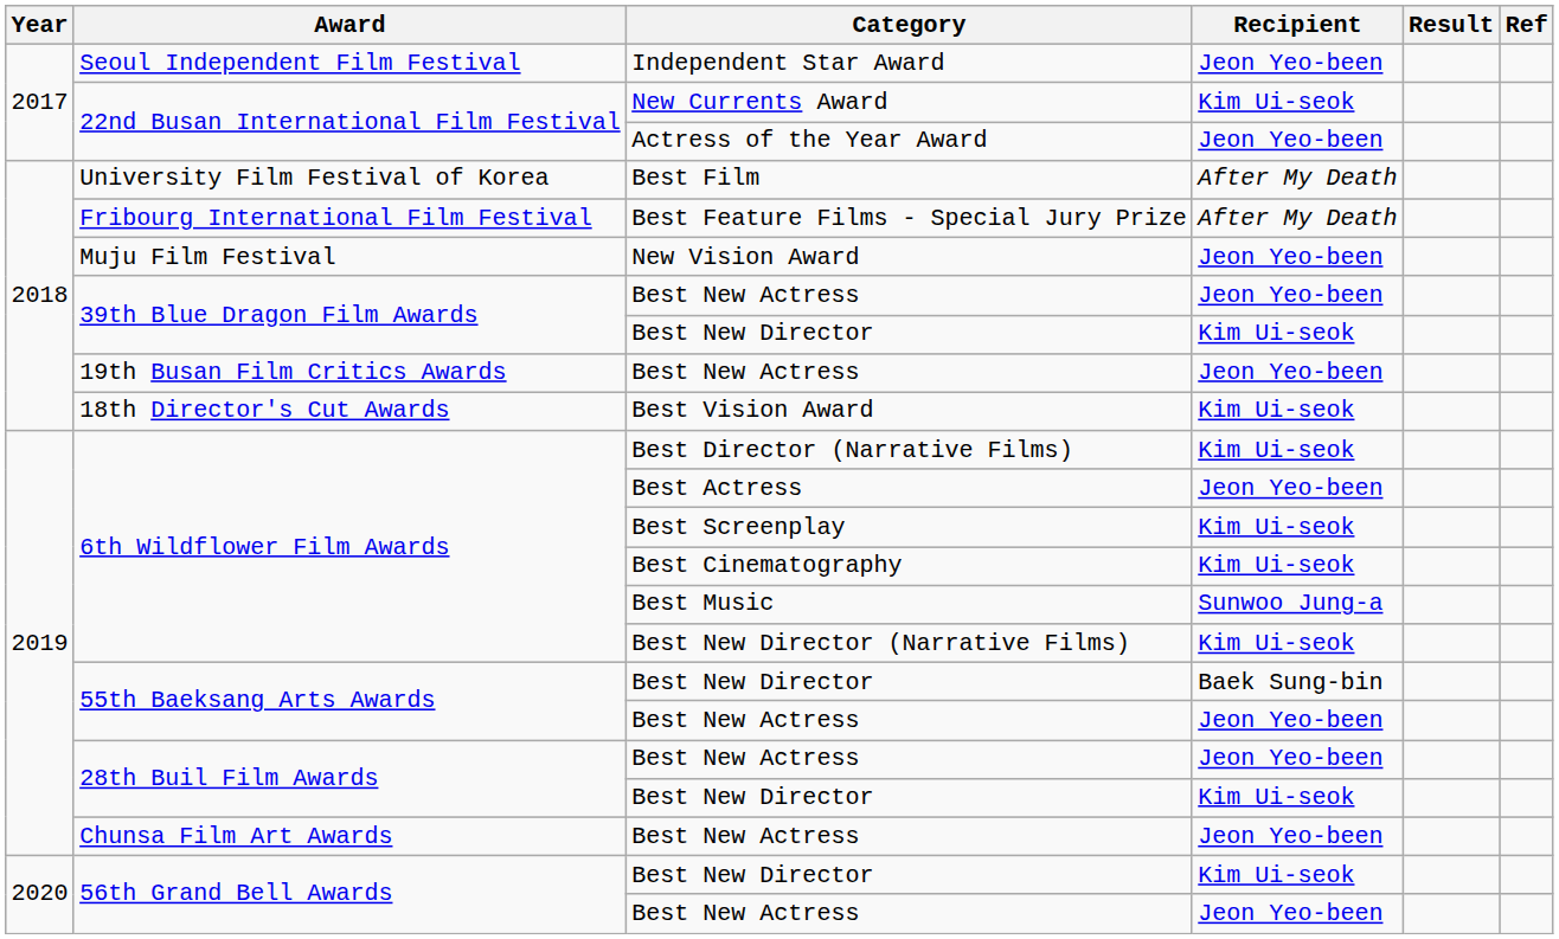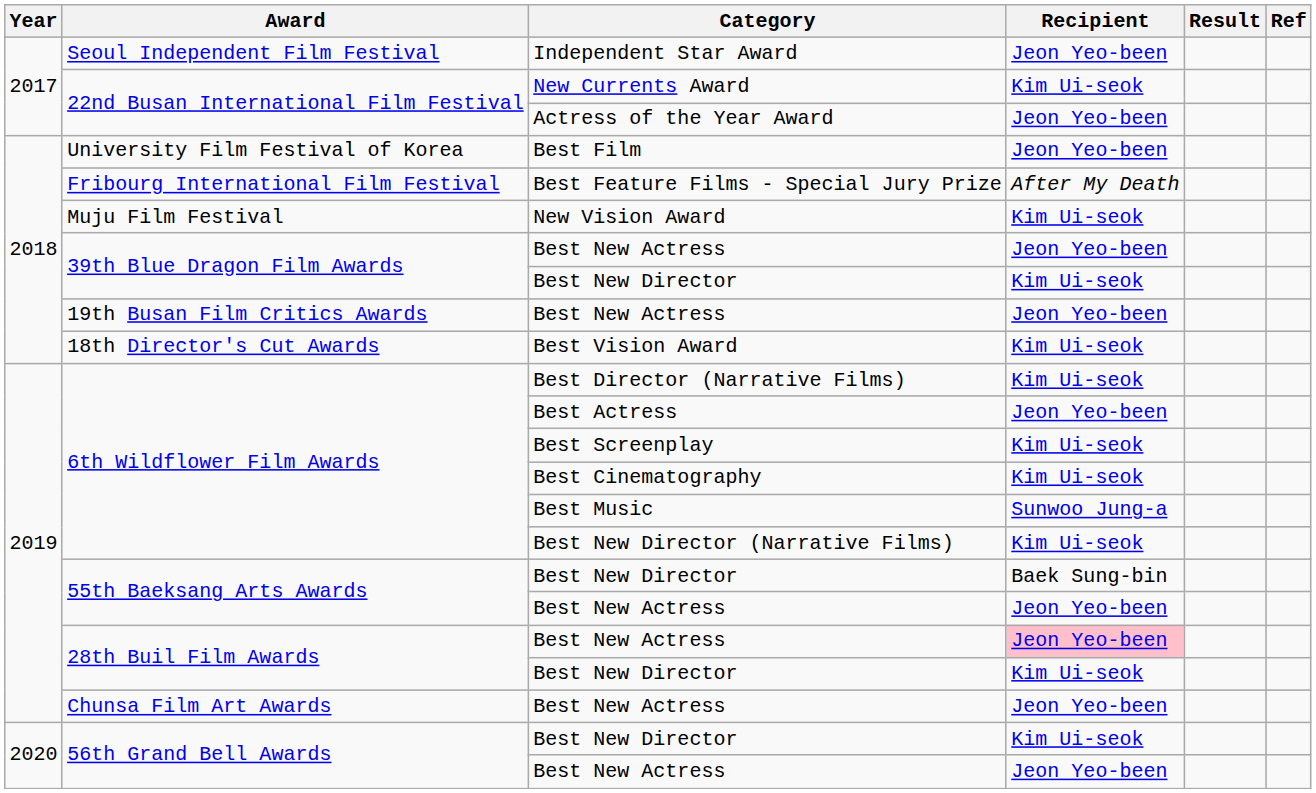 <table class="wikitable">
 <tr>
 <th>Year</th>
 <th>Award</th>
 <th>Category</th>
 <th>Recipient</th>
 <th>Result</th>
 <th>Ref</th>
 </tr>
 <tr>
 <td rowspan=3>2017</td>
 <td><a href='#'>Seoul Independent Film Festival</a></td>
 <td>Independent Star Award</td>
 <td><a href='#'>Jeon Yeo-been</a></td>
 <td></td>
 <td></td>
 </tr>
 <tr>
 <td rowspan=2><a href='#'>22nd Busan International Film Festival</a></td>
 <td><a href='#'>New Currents</a> Award</td>
 <td><a href='#'>Kim Ui-seok</a></td>
 <td></td>
 <td></td>
 </tr>
 <tr>
 <td>Actress of the Year Award</td>
 <td><a href='#'>Jeon Yeo-been</a></td>
 <td></td>
 <td></td>
 </tr>
 <tr>
 <td rowspan=7>2018</td>
 <td>University Film Festival of Korea</td>
 <td>Best Film</td>
-<td><em>After My Death</em></td>
+<td><a href='#'>Jeon Yeo-been</a></td>
 <td></td>
 <td></td>
 </tr>
 <tr>
 <td><a href='#'>Fribourg International Film Festival</a></td>
 <td>Best Feature Films - Special Jury Prize</td>
 <td><em>After My Death</em></td>
 <td></td>
 <td></td>
 </tr>
 <tr>
 <td>Muju Film Festival</td>
 <td>New Vision Award</td>
-<td><a href='#'>Jeon Yeo-been</a></td>
+<td><a href='#'>Kim Ui-seok</a></td>
 <td></td>
 <td></td>
 </tr>
 <tr>
 <td rowspan=2><a href='#'>39th Blue Dragon Film Awards</a></td>
 <td>Best New Actress</td>
 <td><a href='#'>Jeon Yeo-been</a></td>
 <td></td>
 <td></td>
 </tr>
 <tr>
 <td>Best New Director</td>
 <td><a href='#'>Kim Ui-seok</a></td>
 <td></td>
 <td></td>
 </tr>
 <tr>
 <td>19th <a href='#'>Busan Film Critics Awards</a></td>
 <td>Best New Actress</td>
 <td><a href='#'>Jeon Yeo-been</a></td>
 <td></td>
 <td></td>
 </tr>
 <tr>
 <td>18th <a href='#'>Director's Cut Awards</a></td>
 <td>Best Vision Award</td>
 <td><a href='#'>Kim Ui-seok</a></td>
 <td></td>
 <td></td>
 </tr>
 <tr>
 <td rowspan=11>2019</td>
 <td rowspan=6><a href='#'>6th Wildflower Film Awards</a></td>
 <td>Best Director (Narrative Films)</td>
 <td><a href='#'>Kim Ui-seok</a></td>
 <td></td>
 <td></td>
 </tr>
 <tr>
 <td>Best Actress</td>
 <td><a href='#'>Jeon Yeo-been</a></td>
 <td></td>
 <td></td>
 </tr>
 <tr>
 <td>Best Screenplay</td>
 <td><a href='#'>Kim Ui-seok</a></td>
 <td></td>
 <td></td>
 </tr>
 <tr>
 <td>Best Cinematography</td>
 <td><a href='#'>Kim Ui-seok</a></td>
 <td></td>
 <td></td>
 </tr>
 <tr>
 <td>Best Music</td>
 <td><a href='#'>Sunwoo Jung-a</a></td>
 <td></td>
 <td></td>
 </tr>
 <tr>
 <td>Best New Director (Narrative Films)</td>
 <td><a href='#'>Kim Ui-seok</a></td>
 <td></td>
 <td></td>
 </tr>
 <tr>
 <td rowspan=2><a href='#'>55th Baeksang Arts Awards</a></td>
 <td>Best New Director</td>
 <td>Baek Sung-bin</td>
 <td></td>
 <td></td>
 </tr>
 <tr>
 <td>Best New Actress</td>
 <td><a href='#'>Jeon Yeo-been</a></td>
 <td></td>
 <td></td>
 </tr>
 <tr>
 <td rowspan=2><a href='#'>28th Buil Film Awards</a></td>
 <td>Best New Actress</td>
-<td><a href='#'>Jeon Yeo-been</a></td>
+<td style="background: pink;"><a href='#'>Jeon Yeo-been</a></td>
 <td></td>
 <td></td>
 </tr>
 <tr>
 <td>Best New Director</td>
 <td><a href='#'>Kim Ui-seok</a></td>
 <td></td>
 <td></td>
 </tr>
 <tr>
 <td><a href='#'>Chunsa Film Art Awards</a></td>
 <td>Best New Actress</td>
 <td><a href='#'>Jeon Yeo-been</a></td>
 <td></td>
 <td></td>
 </tr>
 <tr>
 <td rowspan="2">2020</td>
 <td rowspan="2"><a href='#'>56th Grand Bell Awards</a></td>
 <td>Best New Director</td>
 <td><a href='#'>Kim Ui-seok</a></td>
 <td></td>
 <td></td>
 </tr>
 <tr>
 <td>Best New Actress</td>
 <td><a href='#'>Jeon Yeo-been</a></td>
 <td></td>
 <td></td>
 </tr>
 </table>
